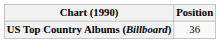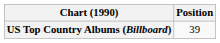 <table class="wikitable plainrowheaders" style="text-align:center">
 <tr>
 <th scope="col">Chart (1990)</th>
 <th scope="col">Position</th>
 </tr>
 <tr>
 <th scope="row">US Top Country Albums (<em>Billboard</em>)</th>
-<td>36</td>
+<td>39</td>
 </tr>
 </table>
